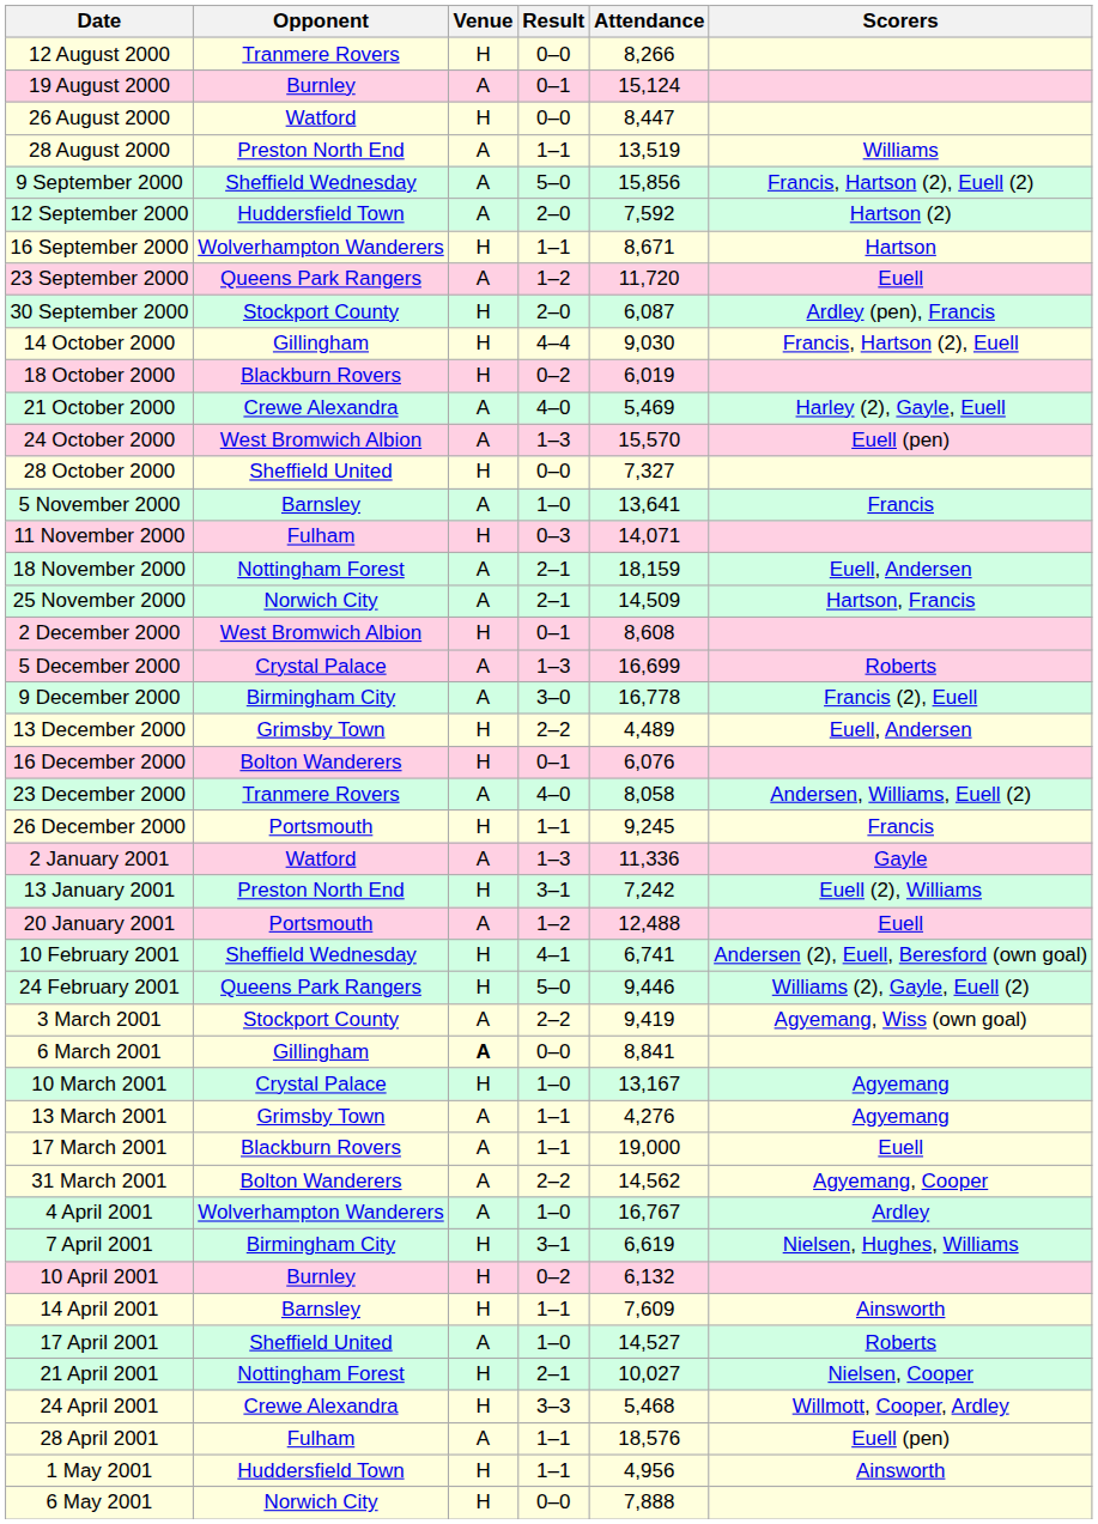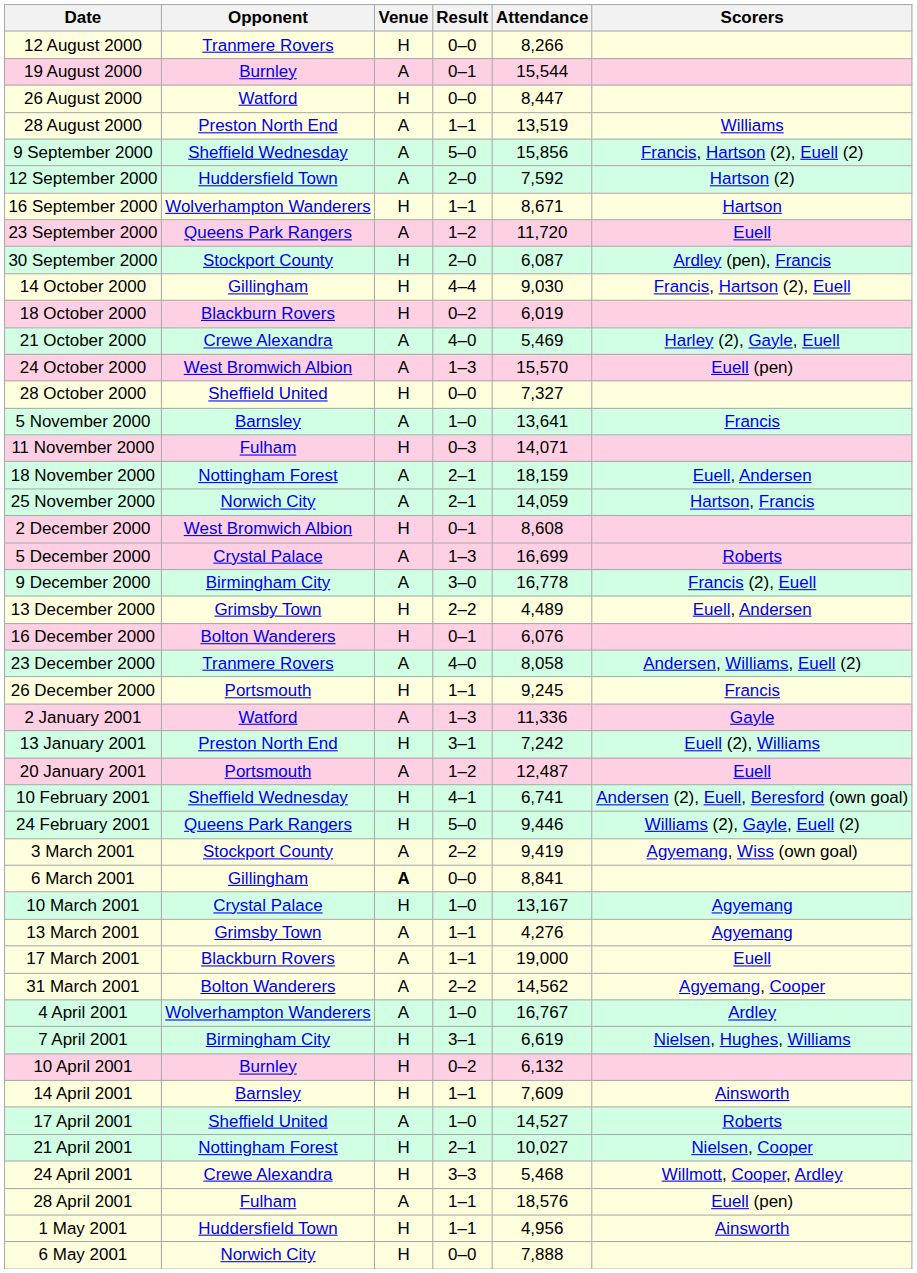 <table class="wikitable sortable" style="font-size:100%; text-align:center">
 <tr>
 <th>Date</th>
 <th>Opponent</th>
 <th>Venue</th>
 <th>Result</th>
 <th>Attendance</th>
 <th>Scorers</th>
 </tr>
 <tr style="background-color: #ffffdd;">
 <td>12 August 2000</td>
 <td><a href='#'>Tranmere Rovers</a></td>
 <td>H</td>
 <td>0–0</td>
 <td>8,266</td>
 <td></td>
 </tr>
 <tr style="background-color: #ffd0e3;">
 <td>19 August 2000</td>
 <td><a href='#'>Burnley</a></td>
 <td>A</td>
 <td>0–1</td>
-<td>15,124</td>
+<td>15,544</td>
 <td></td>
 </tr>
 <tr style="background-color: #ffffdd;">
 <td>26 August 2000</td>
 <td><a href='#'>Watford</a></td>
 <td>H</td>
 <td>0–0</td>
 <td>8,447</td>
 <td></td>
 </tr>
 <tr style="background-color: #ffffdd;">
 <td>28 August 2000</td>
 <td><a href='#'>Preston North End</a></td>
 <td>A</td>
 <td>1–1</td>
 <td>13,519</td>
 <td><a href='#'>Williams</a></td>
 </tr>
 <tr style="background-color: #d0ffe3;">
 <td>9 September 2000</td>
 <td><a href='#'>Sheffield Wednesday</a></td>
 <td>A</td>
 <td>5–0</td>
 <td>15,856</td>
 <td><a href='#'>Francis</a>, <a href='#'>Hartson</a> (2), <a href='#'>Euell</a> (2)</td>
 </tr>
 <tr style="background-color: #d0ffe3;">
 <td>12 September 2000</td>
 <td><a href='#'>Huddersfield Town</a></td>
 <td>A</td>
 <td>2–0</td>
 <td>7,592</td>
 <td><a href='#'>Hartson</a> (2)</td>
 </tr>
 <tr style="background-color: #ffffdd;">
 <td>16 September 2000</td>
 <td><a href='#'>Wolverhampton Wanderers</a></td>
 <td>H</td>
 <td>1–1</td>
 <td>8,671</td>
 <td><a href='#'>Hartson</a></td>
 </tr>
 <tr style="background-color: #ffd0e3;">
 <td>23 September 2000</td>
 <td><a href='#'>Queens Park Rangers</a></td>
 <td>A</td>
 <td>1–2</td>
 <td>11,720</td>
 <td><a href='#'>Euell</a></td>
 </tr>
 <tr style="background-color: #d0ffe3;">
 <td>30 September 2000</td>
 <td><a href='#'>Stockport County</a></td>
 <td>H</td>
 <td>2–0</td>
 <td>6,087</td>
 <td><a href='#'>Ardley</a> (pen), <a href='#'>Francis</a></td>
 </tr>
 <tr style="background-color: #ffffdd;">
 <td>14 October 2000</td>
 <td><a href='#'>Gillingham</a></td>
 <td>H</td>
 <td>4–4</td>
 <td>9,030</td>
 <td><a href='#'>Francis</a>, <a href='#'>Hartson</a> (2), <a href='#'>Euell</a></td>
 </tr>
 <tr style="background-color: #ffd0e3;">
 <td>18 October 2000</td>
 <td><a href='#'>Blackburn Rovers</a></td>
 <td>H</td>
 <td>0–2</td>
 <td>6,019</td>
 <td></td>
 </tr>
 <tr style="background-color: #d0ffe3;">
 <td>21 October 2000</td>
 <td><a href='#'>Crewe Alexandra</a></td>
 <td>A</td>
 <td>4–0</td>
 <td>5,469</td>
 <td><a href='#'>Harley</a> (2), <a href='#'>Gayle</a>, <a href='#'>Euell</a></td>
 </tr>
 <tr style="background-color: #ffd0e3;">
 <td>24 October 2000</td>
 <td><a href='#'>West Bromwich Albion</a></td>
 <td>A</td>
 <td>1–3</td>
 <td>15,570</td>
 <td><a href='#'>Euell</a> (pen)</td>
 </tr>
 <tr style="background-color: #ffffdd;">
 <td>28 October 2000</td>
 <td><a href='#'>Sheffield United</a></td>
 <td>H</td>
 <td>0–0</td>
 <td>7,327</td>
 <td></td>
 </tr>
 <tr style="background-color: #d0ffe3;">
 <td>5 November 2000</td>
 <td><a href='#'>Barnsley</a></td>
 <td>A</td>
 <td>1–0</td>
 <td>13,641</td>
 <td><a href='#'>Francis</a></td>
 </tr>
 <tr style="background-color: #ffd0e3;">
 <td>11 November 2000</td>
 <td><a href='#'>Fulham</a></td>
 <td>H</td>
 <td>0–3</td>
 <td>14,071</td>
 <td></td>
 </tr>
 <tr style="background-color: #d0ffe3;">
 <td>18 November 2000</td>
 <td><a href='#'>Nottingham Forest</a></td>
 <td>A</td>
 <td>2–1</td>
 <td>18,159</td>
 <td><a href='#'>Euell</a>, <a href='#'>Andersen</a></td>
 </tr>
 <tr style="background-color: #d0ffe3;">
 <td>25 November 2000</td>
 <td><a href='#'>Norwich City</a></td>
 <td>A</td>
 <td>2–1</td>
-<td>14,509</td>
+<td>14,059</td>
 <td><a href='#'>Hartson</a>, <a href='#'>Francis</a></td>
 </tr>
 <tr style="background-color: #ffd0e3;">
 <td>2 December 2000</td>
 <td><a href='#'>West Bromwich Albion</a></td>
 <td>H</td>
 <td>0–1</td>
 <td>8,608</td>
 <td></td>
 </tr>
 <tr style="background-color: #ffd0e3;">
 <td>5 December 2000</td>
 <td><a href='#'>Crystal Palace</a></td>
 <td>A</td>
 <td>1–3</td>
 <td>16,699</td>
 <td><a href='#'>Roberts</a></td>
 </tr>
 <tr style="background-color: #d0ffe3;">
 <td>9 December 2000</td>
 <td><a href='#'>Birmingham City</a></td>
 <td>A</td>
 <td>3–0</td>
 <td>16,778</td>
 <td><a href='#'>Francis</a> (2), <a href='#'>Euell</a></td>
 </tr>
 <tr style="background-color: #ffffdd;">
 <td>13 December 2000</td>
 <td><a href='#'>Grimsby Town</a></td>
 <td>H</td>
 <td>2–2</td>
 <td>4,489</td>
 <td><a href='#'>Euell</a>, <a href='#'>Andersen</a></td>
 </tr>
 <tr style="background-color: #ffd0e3;">
 <td>16 December 2000</td>
 <td><a href='#'>Bolton Wanderers</a></td>
 <td>H</td>
 <td>0–1</td>
 <td>6,076</td>
 <td></td>
 </tr>
 <tr style="background-color: #d0ffe3;">
 <td>23 December 2000</td>
 <td><a href='#'>Tranmere Rovers</a></td>
 <td>A</td>
 <td>4–0</td>
 <td>8,058</td>
 <td><a href='#'>Andersen</a>, <a href='#'>Williams</a>, <a href='#'>Euell</a> (2)</td>
 </tr>
 <tr style="background-color: #ffffdd;">
 <td>26 December 2000</td>
 <td><a href='#'>Portsmouth</a></td>
 <td>H</td>
 <td>1–1</td>
 <td>9,245</td>
 <td><a href='#'>Francis</a></td>
 </tr>
 <tr style="background-color: #ffd0e3;">
 <td>2 January 2001</td>
 <td><a href='#'>Watford</a></td>
 <td>A</td>
 <td>1–3</td>
 <td>11,336</td>
 <td><a href='#'>Gayle</a></td>
 </tr>
 <tr style="background-color: #d0ffe3;">
 <td>13 January 2001</td>
 <td><a href='#'>Preston North End</a></td>
 <td>H</td>
 <td>3–1</td>
 <td>7,242</td>
 <td><a href='#'>Euell</a> (2), <a href='#'>Williams</a></td>
 </tr>
 <tr style="background-color: #ffd0e3;">
 <td>20 January 2001</td>
 <td><a href='#'>Portsmouth</a></td>
 <td>A</td>
 <td>1–2</td>
-<td>12,488</td>
+<td>12,487</td>
 <td><a href='#'>Euell</a></td>
 </tr>
 <tr style="background-color: #d0ffe3;">
 <td>10 February 2001</td>
 <td><a href='#'>Sheffield Wednesday</a></td>
 <td>H</td>
 <td>4–1</td>
 <td>6,741</td>
 <td><a href='#'>Andersen</a> (2), <a href='#'>Euell</a>, <a href='#'>Beresford</a> (own goal)</td>
 </tr>
 <tr style="background-color: #d0ffe3;">
 <td>24 February 2001</td>
 <td><a href='#'>Queens Park Rangers</a></td>
 <td>H</td>
 <td>5–0</td>
 <td>9,446</td>
 <td><a href='#'>Williams</a> (2), <a href='#'>Gayle</a>, <a href='#'>Euell</a> (2)</td>
 </tr>
 <tr style="background-color: #ffffdd;">
 <td>3 March 2001</td>
 <td><a href='#'>Stockport County</a></td>
 <td>A</td>
 <td>2–2</td>
 <td>9,419</td>
 <td><a href='#'>Agyemang</a>, <a href='#'>Wiss</a> (own goal)</td>
 </tr>
 <tr style="background-color: #ffffdd;">
 <td>6 March 2001</td>
 <td><a href='#'>Gillingham</a></td>
 <td><strong>A</strong></td>
 <td>0–0</td>
 <td>8,841</td>
 <td></td>
 </tr>
 <tr style="background-color: #d0ffe3;">
 <td>10 March 2001</td>
 <td><a href='#'>Crystal Palace</a></td>
 <td>H</td>
 <td>1–0</td>
 <td>13,167</td>
 <td><a href='#'>Agyemang</a></td>
 </tr>
 <tr style="background-color: #ffffdd;">
 <td>13 March 2001</td>
 <td><a href='#'>Grimsby Town</a></td>
 <td>A</td>
 <td>1–1</td>
 <td>4,276</td>
 <td><a href='#'>Agyemang</a></td>
 </tr>
 <tr style="background-color: #ffffdd;">
 <td>17 March 2001</td>
 <td><a href='#'>Blackburn Rovers</a></td>
 <td>A</td>
 <td>1–1</td>
 <td>19,000</td>
 <td><a href='#'>Euell</a></td>
 </tr>
 <tr style="background-color: #ffffdd;">
 <td>31 March 2001</td>
 <td><a href='#'>Bolton Wanderers</a></td>
 <td>A</td>
 <td>2–2</td>
 <td>14,562</td>
 <td><a href='#'>Agyemang</a>, <a href='#'>Cooper</a></td>
 </tr>
 <tr style="background-color: #d0ffe3;">
 <td>4 April 2001</td>
 <td><a href='#'>Wolverhampton Wanderers</a></td>
 <td>A</td>
 <td>1–0</td>
 <td>16,767</td>
 <td><a href='#'>Ardley</a></td>
 </tr>
 <tr style="background-color: #d0ffe3;">
 <td>7 April 2001</td>
 <td><a href='#'>Birmingham City</a></td>
 <td>H</td>
 <td>3–1</td>
 <td>6,619</td>
 <td><a href='#'>Nielsen</a>, <a href='#'>Hughes</a>, <a href='#'>Williams</a></td>
 </tr>
 <tr style="background-color: #ffd0e3;">
 <td>10 April 2001</td>
 <td><a href='#'>Burnley</a></td>
 <td>H</td>
 <td>0–2</td>
 <td>6,132</td>
 <td></td>
 </tr>
 <tr style="background-color: #ffffdd;">
 <td>14 April 2001</td>
 <td><a href='#'>Barnsley</a></td>
 <td>H</td>
 <td>1–1</td>
 <td>7,609</td>
 <td><a href='#'>Ainsworth</a></td>
 </tr>
 <tr style="background-color: #d0ffe3;">
 <td>17 April 2001</td>
 <td><a href='#'>Sheffield United</a></td>
 <td>A</td>
 <td>1–0</td>
 <td>14,527</td>
 <td><a href='#'>Roberts</a></td>
 </tr>
 <tr style="background-color: #d0ffe3;">
 <td>21 April 2001</td>
 <td><a href='#'>Nottingham Forest</a></td>
 <td>H</td>
 <td>2–1</td>
 <td>10,027</td>
 <td><a href='#'>Nielsen</a>, <a href='#'>Cooper</a></td>
 </tr>
 <tr style="background-color: #ffffdd;">
 <td>24 April 2001</td>
 <td><a href='#'>Crewe Alexandra</a></td>
 <td>H</td>
 <td>3–3</td>
 <td>5,468</td>
 <td><a href='#'>Willmott</a>, <a href='#'>Cooper</a>, <a href='#'>Ardley</a></td>
 </tr>
 <tr style="background-color: #ffffdd;">
 <td>28 April 2001</td>
 <td><a href='#'>Fulham</a></td>
 <td>A</td>
 <td>1–1</td>
 <td>18,576</td>
 <td><a href='#'>Euell</a> (pen)</td>
 </tr>
 <tr style="background-color: #ffffdd;">
 <td>1 May 2001</td>
 <td><a href='#'>Huddersfield Town</a></td>
 <td>H</td>
 <td>1–1</td>
 <td>4,956</td>
 <td><a href='#'>Ainsworth</a></td>
 </tr>
 <tr style="background-color: #ffffdd;">
 <td>6 May 2001</td>
 <td><a href='#'>Norwich City</a></td>
 <td>H</td>
 <td>0–0</td>
 <td>7,888</td>
 <td></td>
 </tr>
 </table>
